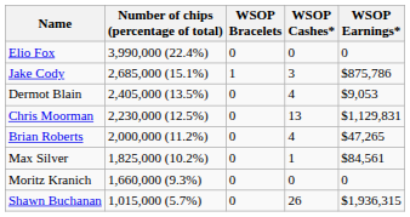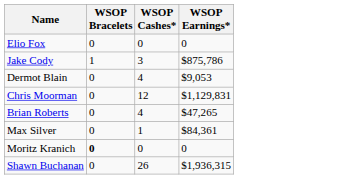 <table class="wikitable sortable">
 <tr>
 <th>Name</th>
-<th>Number of chips<br>(percentage of total)</th>
 <th>WSOP<br>Bracelets</th>
 <th>WSOP<br>Cashes*</th>
 <th>WSOP<br>Earnings*</th>
 </tr>
 <tr>
 <td> <a href='#'>Elio Fox</a></td>
-<td>3,990,000 (22.4%)</td>
 <td>0</td>
 <td>0</td>
 <td>0</td>
 </tr>
 <tr>
 <td> <a href='#'>Jake Cody</a></td>
-<td>2,685,000 (15.1%)</td>
 <td>1</td>
 <td>3</td>
 <td>$875,786</td>
 </tr>
 <tr>
 <td> Dermot Blain</td>
-<td>2,405,000 (13.5%)</td>
 <td>0</td>
 <td>4</td>
 <td>$9,053</td>
 </tr>
 <tr>
 <td> <a href='#'>Chris Moorman</a></td>
-<td>2,230,000 (12.5%)</td>
 <td>0</td>
-<td>13</td>
+<td>12</td>
 <td>$1,129,831</td>
 </tr>
 <tr>
 <td> <a href='#'>Brian Roberts</a></td>
-<td>2,000,000 (11.2%)</td>
 <td>0</td>
 <td>4</td>
 <td>$47,265</td>
 </tr>
 <tr>
 <td> Max Silver</td>
-<td>1,825,000 (10.2%)</td>
 <td>0</td>
 <td>1</td>
-<td>$84,561</td>
+<td>$84,361</td>
 </tr>
 <tr>
 <td> Moritz Kranich</td>
-<td>1,660,000 (9.3%)</td>
-<td>0</td>
+<td><strong>0</strong></td>
 <td>0</td>
 <td>0</td>
 </tr>
 <tr>
 <td> <a href='#'>Shawn Buchanan</a></td>
-<td>1,015,000 (5.7%)</td>
 <td>0</td>
 <td>26</td>
 <td>$1,936,315</td>
 </tr>
 </table>
